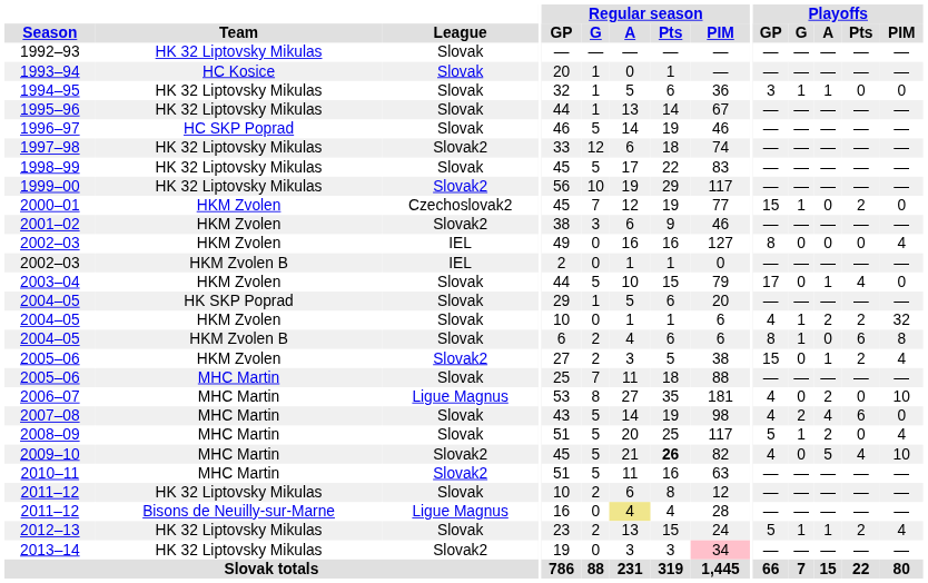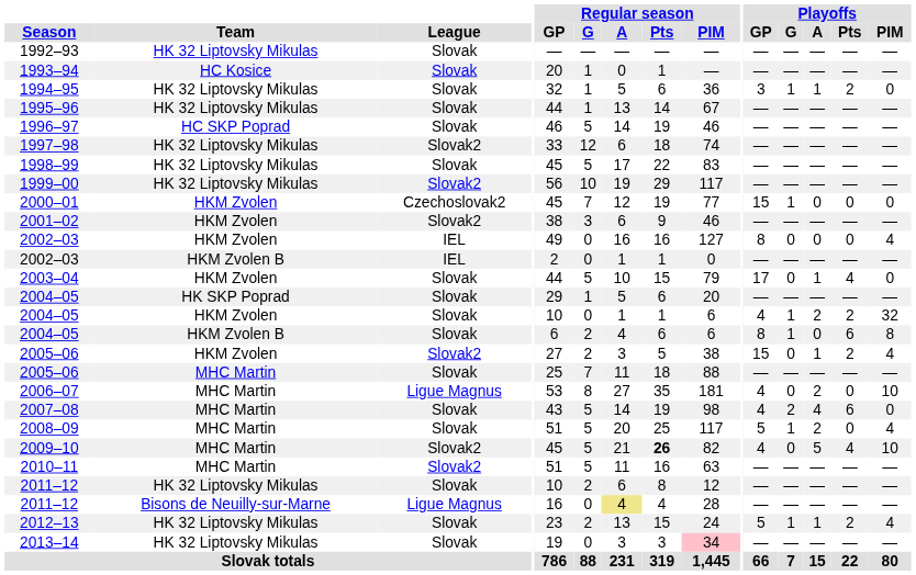 <table border="0" cellpadding="1" cellspacing="0" style="text-align:center; width:60em">
 <tr bgcolor="#e0e0e0">
 <th colspan="3" bgcolor="#ffffff"></th>
 <th rowspan="99" bgcolor="#ffffff"></th>
 <th colspan="5"><a href='#'>Regular season</a></th>
 <th rowspan="99" bgcolor="#ffffff"></th>
 <th colspan="5"><a href='#'>Playoffs</a></th>
 </tr>
 <tr bgcolor="#e0e0e0">
 <th><a href='#'>Season</a></th>
 <th>Team</th>
 <th>League</th>
 <th>GP</th>
 <th><a href='#'>G</a></th>
 <th><a href='#'>A</a></th>
 <th><a href='#'>Pts</a></th>
 <th><a href='#'>PIM</a></th>
 <th>GP</th>
 <th>G</th>
 <th>A</th>
 <th>Pts</th>
 <th>PIM</th>
 </tr>
 <tr>
 <td>1992–93</td>
 <td><a href='#'>HK 32 Liptovsky Mikulas</a></td>
 <td>Slovak</td>
 <td>—</td>
 <td>—</td>
 <td>—</td>
 <td>—</td>
 <td>—</td>
 <td>—</td>
 <td>—</td>
 <td>—</td>
 <td>—</td>
 <td>—</td>
 </tr>
 <tr bgcolor="#f0f0f0">
 <td><a href='#'>1993–94</a></td>
 <td><a href='#'>HC Kosice</a></td>
 <td><a href='#'>Slovak</a></td>
 <td>20</td>
 <td>1</td>
 <td>0</td>
 <td>1</td>
 <td>—</td>
 <td>—</td>
 <td>—</td>
 <td>—</td>
 <td>—</td>
 <td>—</td>
 </tr>
 <tr>
 <td><a href='#'>1994–95</a></td>
 <td>HK 32 Liptovsky Mikulas</td>
 <td>Slovak</td>
 <td>32</td>
 <td>1</td>
 <td>5</td>
 <td>6</td>
 <td>36</td>
 <td>3</td>
 <td>1</td>
 <td>1</td>
-<td>0</td>
+<td>2</td>
 <td>0</td>
 </tr>
 <tr bgcolor="#f0f0f0">
 <td><a href='#'>1995–96</a></td>
 <td>HK 32 Liptovsky Mikulas</td>
 <td>Slovak</td>
 <td>44</td>
 <td>1</td>
 <td>13</td>
 <td>14</td>
 <td>67</td>
 <td>—</td>
 <td>—</td>
 <td>—</td>
 <td>—</td>
 <td>—</td>
 </tr>
 <tr>
 <td><a href='#'>1996–97</a></td>
 <td><a href='#'>HC SKP Poprad</a></td>
 <td>Slovak</td>
 <td>46</td>
 <td>5</td>
 <td>14</td>
 <td>19</td>
 <td>46</td>
 <td>—</td>
 <td>—</td>
 <td>—</td>
 <td>—</td>
 <td>—</td>
 </tr>
 <tr bgcolor="#f0f0f0">
 <td><a href='#'>1997–98</a></td>
 <td>HK 32 Liptovsky Mikulas</td>
 <td>Slovak2</td>
 <td>33</td>
 <td>12</td>
 <td>6</td>
 <td>18</td>
 <td>74</td>
 <td>—</td>
 <td>—</td>
 <td>—</td>
 <td>—</td>
 <td>—</td>
 </tr>
 <tr>
 <td><a href='#'>1998–99</a></td>
 <td>HK 32 Liptovsky Mikulas</td>
 <td>Slovak</td>
 <td>45</td>
 <td>5</td>
 <td>17</td>
 <td>22</td>
 <td>83</td>
 <td>—</td>
 <td>—</td>
 <td>—</td>
 <td>—</td>
 <td>—</td>
 </tr>
 <tr bgcolor="#f0f0f0">
 <td><a href='#'>1999–00</a></td>
 <td>HK 32 Liptovsky Mikulas</td>
 <td><a href='#'>Slovak2</a></td>
 <td>56</td>
 <td>10</td>
 <td>19</td>
 <td>29</td>
 <td>117</td>
 <td>—</td>
 <td>—</td>
 <td>—</td>
 <td>—</td>
 <td>—</td>
 </tr>
 <tr>
 <td><a href='#'>2000–01</a></td>
 <td><a href='#'>HKM Zvolen</a></td>
 <td>Czechoslovak2</td>
 <td>45</td>
 <td>7</td>
 <td>12</td>
 <td>19</td>
 <td>77</td>
 <td>15</td>
 <td>1</td>
 <td>0</td>
-<td>2</td>
+<td>0</td>
 <td>0</td>
 </tr>
 <tr bgcolor="#f0f0f0">
 <td><a href='#'>2001–02</a></td>
 <td>HKM Zvolen</td>
 <td>Slovak2</td>
 <td>38</td>
 <td>3</td>
 <td>6</td>
 <td>9</td>
 <td>46</td>
 <td>—</td>
 <td>—</td>
 <td>—</td>
 <td>—</td>
 <td>—</td>
 </tr>
 <tr>
 <td><a href='#'>2002–03</a></td>
 <td>HKM Zvolen</td>
 <td>IEL</td>
 <td>49</td>
 <td>0</td>
 <td>16</td>
 <td>16</td>
 <td>127</td>
 <td>8</td>
 <td>0</td>
 <td>0</td>
 <td>0</td>
 <td>4</td>
 </tr>
 <tr bgcolor="#f0f0f0">
 <td>2002–03</td>
 <td>HKM Zvolen B</td>
 <td>IEL</td>
 <td>2</td>
 <td>0</td>
 <td>1</td>
 <td>1</td>
 <td>0</td>
 <td>—</td>
 <td>—</td>
 <td>—</td>
 <td>—</td>
 <td>—</td>
 </tr>
 <tr>
 <td><a href='#'>2003–04</a></td>
 <td>HKM Zvolen</td>
 <td>Slovak</td>
 <td>44</td>
 <td>5</td>
 <td>10</td>
 <td>15</td>
 <td>79</td>
 <td>17</td>
 <td>0</td>
 <td>1</td>
 <td>4</td>
 <td>0</td>
 </tr>
 <tr bgcolor="#f0f0f0">
 <td><a href='#'>2004–05</a></td>
 <td>HK SKP Poprad</td>
 <td>Slovak</td>
 <td>29</td>
 <td>1</td>
 <td>5</td>
 <td>6</td>
 <td>20</td>
 <td>—</td>
 <td>—</td>
 <td>—</td>
 <td>—</td>
 <td>—</td>
 </tr>
 <tr>
 <td><a href='#'>2004–05</a></td>
 <td>HKM Zvolen</td>
 <td>Slovak</td>
 <td>10</td>
 <td>0</td>
 <td>1</td>
 <td>1</td>
 <td>6</td>
 <td>4</td>
 <td>1</td>
 <td>2</td>
 <td>2</td>
 <td>32</td>
 </tr>
 <tr bgcolor="#f0f0f0">
 <td><a href='#'>2004–05</a></td>
 <td>HKM Zvolen B</td>
 <td>Slovak</td>
 <td>6</td>
 <td>2</td>
 <td>4</td>
 <td>6</td>
 <td>6</td>
 <td>8</td>
 <td>1</td>
 <td>0</td>
 <td>6</td>
 <td>8</td>
 </tr>
 <tr>
 <td><a href='#'>2005–06</a></td>
 <td>HKM Zvolen</td>
 <td><a href='#'>Slovak2</a></td>
 <td>27</td>
 <td>2</td>
 <td>3</td>
 <td>5</td>
 <td>38</td>
 <td>15</td>
 <td>0</td>
 <td>1</td>
 <td>2</td>
 <td>4</td>
 </tr>
 <tr bgcolor="#f0f0f0">
 <td><a href='#'>2005–06</a></td>
 <td><a href='#'>MHC Martin</a></td>
 <td>Slovak</td>
 <td>25</td>
 <td>7</td>
 <td>11</td>
 <td>18</td>
 <td>88</td>
 <td>—</td>
 <td>—</td>
 <td>—</td>
 <td>—</td>
 <td>—</td>
 </tr>
 <tr>
 <td><a href='#'>2006–07</a></td>
 <td>MHC Martin</td>
 <td><a href='#'>Ligue Magnus</a></td>
 <td>53</td>
 <td>8</td>
 <td>27</td>
 <td>35</td>
 <td>181</td>
 <td>4</td>
 <td>0</td>
 <td>2</td>
 <td>0</td>
 <td>10</td>
 </tr>
 <tr bgcolor="#f0f0f0">
 <td><a href='#'>2007–08</a></td>
 <td>MHC Martin</td>
 <td>Slovak</td>
 <td>43</td>
 <td>5</td>
 <td>14</td>
 <td>19</td>
 <td>98</td>
 <td>4</td>
 <td>2</td>
 <td>4</td>
 <td>6</td>
 <td>0</td>
 </tr>
 <tr>
 <td><a href='#'>2008–09</a></td>
 <td>MHC Martin</td>
 <td>Slovak</td>
 <td>51</td>
 <td>5</td>
 <td>20</td>
 <td>25</td>
 <td>117</td>
 <td>5</td>
 <td>1</td>
 <td>2</td>
 <td>0</td>
 <td>4</td>
 </tr>
 <tr bgcolor="#f0f0f0">
 <td><a href='#'>2009–10</a></td>
 <td>MHC Martin</td>
 <td>Slovak2</td>
 <td>45</td>
 <td>5</td>
 <td>21</td>
 <td><strong>26</strong></td>
 <td>82</td>
 <td>4</td>
 <td>0</td>
 <td>5</td>
 <td>4</td>
 <td>10</td>
 </tr>
 <tr>
 <td><a href='#'>2010–11</a></td>
 <td>MHC Martin</td>
 <td><a href='#'>Slovak2</a></td>
 <td>51</td>
 <td>5</td>
 <td>11</td>
 <td>16</td>
 <td>63</td>
 <td>—</td>
 <td>—</td>
 <td>—</td>
 <td>—</td>
 <td>—</td>
 </tr>
 <tr bgcolor="#f0f0f0">
 <td><a href='#'>2011–12</a></td>
 <td>HK 32 Liptovsky Mikulas</td>
 <td>Slovak</td>
 <td>10</td>
 <td>2</td>
 <td>6</td>
 <td>8</td>
 <td>12</td>
 <td>—</td>
 <td>—</td>
 <td>—</td>
 <td>—</td>
 <td>—</td>
 </tr>
 <tr>
 <td><a href='#'>2011–12</a></td>
 <td><a href='#'>Bisons de Neuilly-sur-Marne</a></td>
 <td><a href='#'>Ligue Magnus</a></td>
 <td>16</td>
 <td>0</td>
 <td style="background: khaki;">4</td>
 <td>4</td>
 <td>28</td>
 <td>—</td>
 <td>—</td>
 <td>—</td>
 <td>—</td>
 <td>—</td>
 </tr>
 <tr bgcolor="#f0f0f0">
 <td><a href='#'>2012–13</a></td>
 <td>HK 32 Liptovsky Mikulas</td>
 <td>Slovak</td>
 <td>23</td>
 <td>2</td>
 <td>13</td>
 <td>15</td>
 <td>24</td>
 <td>5</td>
 <td>1</td>
 <td>1</td>
 <td>2</td>
 <td>4</td>
 </tr>
 <tr>
 <td><a href='#'>2013–14</a></td>
 <td>HK 32 Liptovsky Mikulas</td>
-<td>Slovak2</td>
+<td>Slovak</td>
 <td>19</td>
 <td>0</td>
 <td>3</td>
 <td>3</td>
 <td style="background: pink;">34</td>
 <td>—</td>
 <td>—</td>
 <td>—</td>
 <td>—</td>
 <td>—</td>
 </tr>
 <tr>
 </tr>
 <tr ALIGN="center" bgcolor="#e0e0e0">
 <th colspan="3">Slovak totals</th>
 <th ALIGN="center">786</th>
 <th ALIGN="center">88</th>
 <th ALIGN="center">231</th>
 <th ALIGN="center">319</th>
 <th ALIGN="center">1,445</th>
 <th ALIGN="center">66</th>
 <th ALIGN="center">7</th>
 <th ALIGN="center">15</th>
 <th ALIGN="center">22</th>
 <th ALIGN="center">80</th>
 </tr>
 </table>
